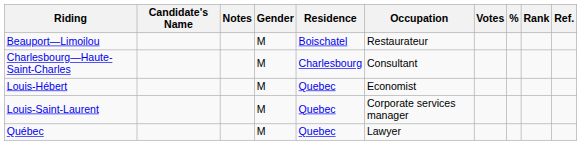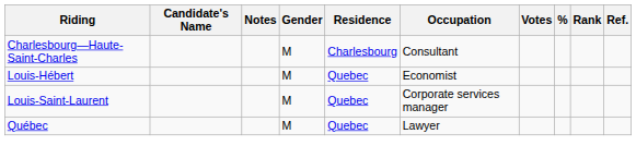 <table class="wikitable sortable">
 <tr>
 <th>Riding</th>
 <th>Candidate's Name</th>
 <th>Notes</th>
 <th>Gender</th>
 <th>Residence</th>
 <th>Occupation</th>
 <th>Votes</th>
 <th>%</th>
 <th>Rank</th>
 <th>Ref.</th>
-</tr>
-<tr>
-<td><a href='#'>Beauport—Limoilou</a></td>
-<td></td>
-<td></td>
-<td>M</td>
-<td><a href='#'>Boischatel</a></td>
-<td>Restaurateur</td>
-<td></td>
-<td></td>
-<td></td>
-<td></td>
 </tr>
 <tr>
 <td><a href='#'>Charlesbourg—Haute-Saint-Charles</a></td>
 <td></td>
 <td></td>
 <td>M</td>
 <td><a href='#'>Charlesbourg</a></td>
 <td>Consultant</td>
 <td></td>
 <td></td>
 <td></td>
 <td></td>
 </tr>
 <tr>
 <td><a href='#'>Louis-Hébert</a></td>
 <td></td>
 <td></td>
 <td>M</td>
 <td><a href='#'>Quebec</a></td>
 <td>Economist</td>
 <td></td>
 <td></td>
 <td></td>
 <td></td>
 </tr>
 <tr>
 <td><a href='#'>Louis-Saint-Laurent</a></td>
 <td></td>
 <td></td>
 <td>M</td>
 <td><a href='#'>Quebec</a></td>
 <td>Corporate services manager</td>
 <td></td>
 <td></td>
 <td></td>
 <td></td>
 </tr>
 <tr>
 <td><a href='#'>Québec</a></td>
 <td></td>
 <td></td>
 <td>M</td>
 <td><a href='#'>Quebec</a></td>
 <td>Lawyer</td>
 <td></td>
 <td></td>
 <td></td>
 <td></td>
 </tr>
 </table>
